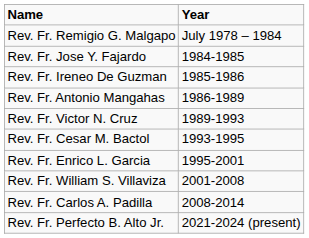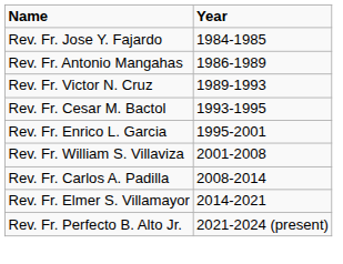 <table class="wikitable">
 <tr>
 <td><strong>Name</strong></td>
 <td><strong>Year</strong></td>
 </tr>
 <tr>
-<td>Rev. Fr. Remigio G. Malgapo</td>
-<td>July 1978 – 1984</td>
-</tr>
-<tr>
 <td>Rev. Fr. Jose Y. Fajardo</td>
 <td>1984-1985</td>
-</tr>
-<tr>
-<td>Rev. Fr. Ireneo De Guzman</td>
-<td>1985-1986</td>
 </tr>
 <tr>
 <td>Rev. Fr. Antonio Mangahas</td>
 <td>1986-1989</td>
 </tr>
 <tr>
 <td>Rev. Fr. Victor N. Cruz</td>
 <td>1989-1993</td>
 </tr>
 <tr>
 <td>Rev. Fr. Cesar M. Bactol</td>
 <td>1993-1995</td>
 </tr>
 <tr>
 <td>Rev. Fr. Enrico L. Garcia</td>
 <td>1995-2001</td>
 </tr>
 <tr>
 <td>Rev. Fr. William S. Villaviza</td>
 <td>2001-2008</td>
 </tr>
 <tr>
 <td>Rev. Fr. Carlos A. Padilla</td>
 <td>2008-2014</td>
 </tr>
 <tr>
+<td>Rev. Fr. Elmer S. Villamayor</td>
+<td>2014-2021</td>
+</tr>
+<tr>
 <td>Rev. Fr. Perfecto B. Alto Jr.</td>
 <td>2021-2024 (present)</td>
 </tr>
 </table>
